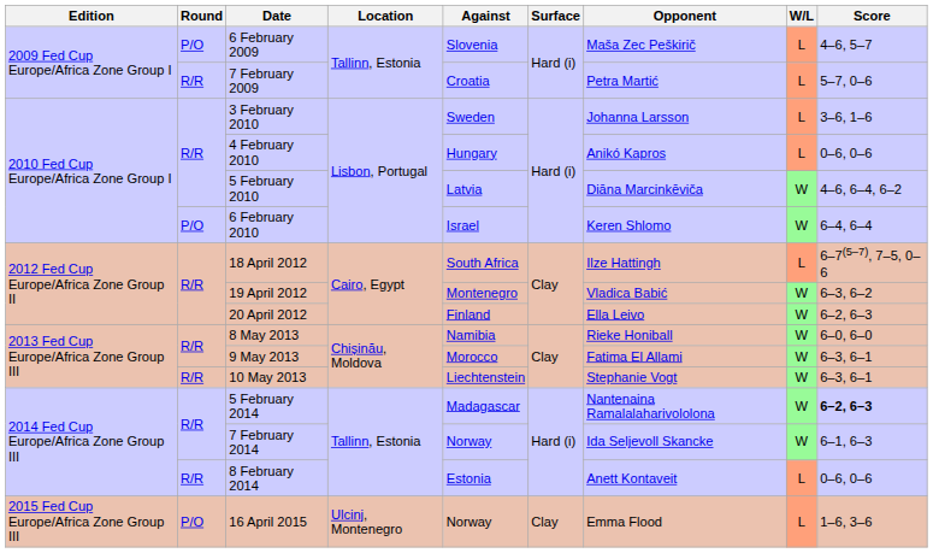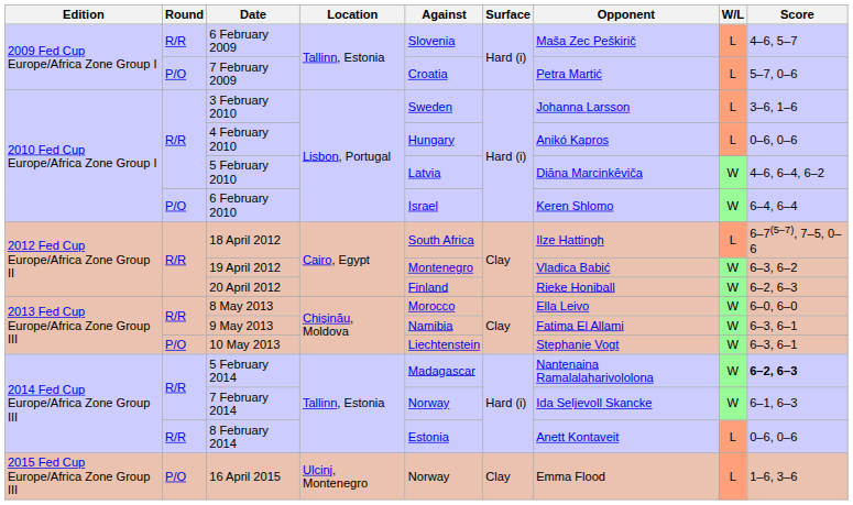 <table class="wikitable" style="font-size:95%;" width="1050">
 <tr>
 <th>Edition</th>
 <th>Round</th>
 <th>Date</th>
 <th>Location</th>
 <th>Against</th>
 <th>Surface</th>
 <th>Opponent</th>
 <th>W/L</th>
 <th>Score</th>
 </tr>
 <tr style="background:#ccf;">
 <td rowspan="2"><a href='#'>2009 Fed Cup</a> <br> Europe/Africa Zone Group I</td>
-<td rowspan="1"><a href='#'>P/O</a></td>
+<td rowspan="1"><a href='#'>R/R</a></td>
 <td>6 February 2009</td>
 <td rowspan="2"><a href='#'>Tallinn</a>, Estonia</td>
 <td> <a href='#'>Slovenia</a></td>
 <td rowspan="2">Hard (i)</td>
 <td><a href='#'>Maša Zec Peškirič</a></td>
 <td style="text-align:center; background:#ffa07a;">L</td>
 <td>4–6, 5–7</td>
 </tr>
 <tr style="background:#ccf;">
-<td rowspan="1"><a href='#'>R/R</a></td>
+<td rowspan="1"><a href='#'>P/O</a></td>
 <td>7 February 2009</td>
 <td> <a href='#'>Croatia</a></td>
 <td><a href='#'>Petra Martić</a></td>
 <td style="text-align:center; background:#ffa07a;">L</td>
 <td>5–7, 0–6</td>
 </tr>
 <tr style="background:#ccf;">
 <td rowspan="4"><a href='#'>2010 Fed Cup</a> <br> Europe/Africa Zone Group I</td>
 <td rowspan="3"><a href='#'>R/R</a></td>
 <td>3 February 2010</td>
 <td rowspan="4"><a href='#'>Lisbon</a>, Portugal</td>
 <td> <a href='#'>Sweden</a></td>
 <td rowspan="4">Hard (i)</td>
 <td><a href='#'>Johanna Larsson</a></td>
 <td style="text-align:center; background:#ffa07a;">L</td>
 <td>3–6, 1–6</td>
 </tr>
 <tr style="background:#ccf;">
 <td>4 February 2010</td>
 <td> <a href='#'>Hungary</a></td>
 <td><a href='#'>Anikó Kapros</a></td>
 <td style="text-align:center; background:#ffa07a;">L</td>
 <td>0–6, 0–6</td>
 </tr>
 <tr style="background:#ccf;">
 <td>5 February 2010</td>
 <td> <a href='#'>Latvia</a></td>
 <td><a href='#'>Diāna Marcinkēviča</a></td>
 <td style="text-align:center; background:#98fb98;">W</td>
 <td>4–6, 6–4, 6–2</td>
 </tr>
 <tr style="background:#ccf;">
 <td rowspan="1"><a href='#'>P/O</a></td>
 <td>6 February 2010</td>
 <td> <a href='#'>Israel</a></td>
 <td><a href='#'>Keren Shlomo</a></td>
 <td style="text-align:center; background:#98fb98;">W</td>
 <td>6–4, 6–4</td>
 </tr>
 <tr bgcolor="#EBC2AF">
 <td rowspan="3"><a href='#'>2012 Fed Cup</a> <br> Europe/Africa Zone Group II</td>
 <td rowspan="3"><a href='#'>R/R</a></td>
 <td>18 April 2012</td>
 <td rowspan="3"><a href='#'>Cairo</a>, Egypt</td>
 <td> <a href='#'>South Africa</a></td>
 <td rowspan="3">Clay</td>
 <td><a href='#'>Ilze Hattingh</a></td>
 <td style="text-align:center; background:#ffa07a;">L</td>
 <td>6–7<sup>(5–7)</sup>, 7–5, 0–6</td>
 </tr>
 <tr bgcolor="#EBC2AF">
 <td>19 April 2012</td>
 <td> <a href='#'>Montenegro</a></td>
 <td><a href='#'>Vladica Babić</a></td>
 <td style="text-align:center; background:#98fb98;">W</td>
 <td>6–3, 6–2</td>
 </tr>
 <tr bgcolor="#EBC2AF">
 <td>20 April 2012</td>
 <td> <a href='#'>Finland</a></td>
-<td><a href='#'>Ella Leivo</a></td>
+<td><a href='#'>Rieke Honiball</a></td>
 <td style="text-align:center; background:#98fb98;">W</td>
 <td>6–2, 6–3</td>
 </tr>
 <tr bgcolor="#EBC2AF">
 <td rowspan="3"><a href='#'>2013 Fed Cup</a> <br> Europe/Africa Zone Group III</td>
 <td rowspan="2"><a href='#'>R/R</a></td>
 <td>8 May 2013</td>
 <td rowspan="3"><a href='#'>Chișinău</a>, Moldova</td>
-<td> <a href='#'>Namibia</a></td>
+<td> <a href='#'>Morocco</a></td>
 <td rowspan="3">Clay</td>
-<td><a href='#'>Rieke Honiball</a></td>
+<td><a href='#'>Ella Leivo</a></td>
 <td style="text-align:center; background:#98fb98;">W</td>
 <td>6–0, 6–0</td>
 </tr>
 <tr bgcolor="#EBC2AF">
 <td>9 May 2013</td>
-<td> <a href='#'>Morocco</a></td>
+<td> <a href='#'>Namibia</a></td>
 <td><a href='#'>Fatima El Allami</a></td>
 <td style="text-align:center; background:#98fb98;">W</td>
 <td>6–3, 6–1</td>
 </tr>
 <tr bgcolor="#EBC2AF">
-<td rowspan="1"><a href='#'>R/R</a></td>
+<td rowspan="1"><a href='#'>P/O</a></td>
 <td>10 May 2013</td>
 <td> <a href='#'>Liechtenstein</a></td>
 <td><a href='#'>Stephanie Vogt</a></td>
 <td style="text-align:center; background:#98fb98;">W</td>
 <td>6–3, 6–1</td>
 </tr>
 <tr style="background:#ccf;">
 <td rowspan="3"><a href='#'>2014 Fed Cup</a> <br> Europe/Africa Zone Group III</td>
 <td rowspan="2"><a href='#'>R/R</a></td>
 <td>5 February 2014</td>
 <td rowspan="3"><a href='#'>Tallinn</a>, Estonia</td>
 <td> <a href='#'>Madagascar</a></td>
 <td rowspan="3">Hard (i)</td>
 <td><a href='#'>Nantenaina Ramalalaharivololona</a></td>
 <td style="text-align:center; background:#98fb98;">W</td>
 <td><strong>6–2, 6–3</strong></td>
 </tr>
 <tr style="background:#ccf;">
 <td>7 February 2014</td>
 <td> <a href='#'>Norway</a></td>
 <td><a href='#'>Ida Seljevoll Skancke</a></td>
 <td style="text-align:center; background:#98fb98;">W</td>
 <td>6–1, 6–3</td>
 </tr>
 <tr style="background:#ccf;">
 <td rowspan="1"><a href='#'>R/R</a></td>
 <td>8 February 2014</td>
 <td> <a href='#'>Estonia</a></td>
 <td><a href='#'>Anett Kontaveit</a></td>
 <td style="text-align:center; background:#ffa07a;">L</td>
 <td>0–6, 0–6</td>
 </tr>
 <tr bgcolor="#EBC2AF">
 <td rowspan="1"><a href='#'>2015 Fed Cup</a> <br> Europe/Africa Zone Group III</td>
 <td rowspan="1"><a href='#'>P/O</a></td>
 <td>16 April 2015</td>
 <td rowspan="1"><a href='#'>Ulcinj</a>, Montenegro</td>
 <td> Norway</td>
 <td rowspan="1">Clay</td>
 <td>Emma Flood</td>
 <td style="text-align:center; background:#ffa07a;">L</td>
 <td>1–6, 3–6</td>
 </tr>
 </table>
